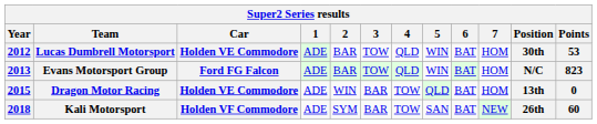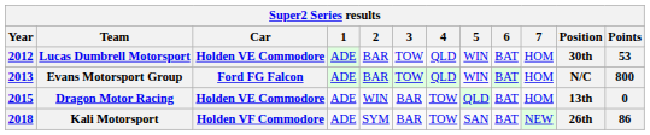 <table class="wikitable" style="text-align:center; font-size:90%">
 <tr>
 <th colspan=45><a href='#'>Super2 Series</a> results</th>
 </tr>
 <tr>
 <th>Year</th>
 <th>Team</th>
 <th>Car</th>
 <th>1</th>
 <th>2</th>
 <th>3</th>
 <th>4</th>
 <th>5</th>
 <th>6</th>
 <th>7</th>
 <th>Position</th>
 <th>Points</th>
 </tr>
 <tr>
 <th><a href='#'>2012</a></th>
 <th><a href='#'>Lucas Dumbrell Motorsport</a></th>
 <th><a href='#'>Holden VE Commodore</a></th>
 <td style="background: #dfffdf"><a href='#'>ADE</a><br></td>
 <td><a href='#'>BAR</a></td>
 <td><a href='#'>TOW</a></td>
 <td><a href='#'>QLD</a></td>
 <td><a href='#'>WIN</a></td>
 <td><a href='#'>BAT</a></td>
 <td><a href='#'>HOM</a></td>
 <th>30th</th>
 <th>53</th>
 </tr>
 <tr>
 <th><a href='#'>2013</a></th>
 <th>Evans Motorsport Group</th>
 <th><a href='#'>Ford FG Falcon</a></th>
 <td style="background: #dfffdf"><a href='#'>ADE</a><br></td>
 <td style="background: #dfffdf"><a href='#'>BAR</a><br></td>
 <td style="background: #dfffdf"><a href='#'>TOW</a><br></td>
 <td style="background: #dfffdf"><a href='#'>QLD</a><br></td>
 <td><a href='#'>WIN</a></td>
 <td style="background: #dfffdf"><a href='#'>BAT</a><br></td>
 <td><a href='#'>HOM</a></td>
 <th>N/C</th>
-<th>823</th>
+<th>800</th>
 </tr>
 <tr>
 <th><a href='#'>2015</a></th>
 <th><a href='#'>Dragon Motor Racing</a></th>
 <th><a href='#'>Holden VE Commodore</a></th>
 <td><a href='#'>ADE</a></td>
 <td><a href='#'>WIN</a></td>
 <td><a href='#'>BAR</a></td>
 <td><a href='#'>TOW</a></td>
 <td style="background:#dfffdf"><a href='#'>QLD</a><br></td>
 <td><a href='#'>BAT</a></td>
 <td><a href='#'>HOM</a></td>
 <th>13th</th>
 <th>0</th>
 </tr>
 <tr>
 <th><a href='#'>2018</a></th>
 <th>Kali Motorsport</th>
 <th><a href='#'>Holden VF Commodore</a></th>
 <td><a href='#'>ADE</a></td>
 <td><a href='#'>SYM</a></td>
 <td><a href='#'>BAR</a></td>
 <td><a href='#'>TOW</a></td>
 <td><a href='#'>SAN</a></td>
 <td><a href='#'>BAT</a></td>
 <td style="background: #dfffdf"><a href='#'>NEW</a><br></td>
 <th>26th</th>
-<th>60</th>
+<th>86</th>
 </tr>
 </table>
